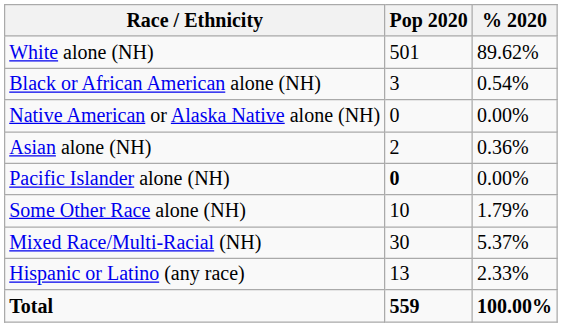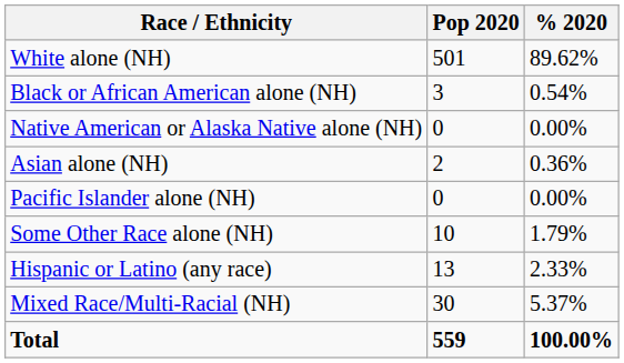 <table class="wikitable">
 <tr>
 <th>Race / Ethnicity</th>
 <th>Pop 2020</th>
 <th>% 2020</th>
 </tr>
 <tr>
 <td><a href='#'>White</a> alone (NH)</td>
 <td>501</td>
 <td>89.62%</td>
 </tr>
 <tr>
 <td><a href='#'>Black or African American</a> alone (NH)</td>
 <td>3</td>
 <td>0.54%</td>
 </tr>
 <tr>
 <td><a href='#'>Native American</a> or <a href='#'>Alaska Native</a> alone (NH)</td>
 <td>0</td>
 <td>0.00%</td>
 </tr>
 <tr>
 <td><a href='#'>Asian</a> alone (NH)</td>
 <td>2</td>
 <td>0.36%</td>
 </tr>
 <tr>
 <td><a href='#'>Pacific Islander</a> alone (NH)</td>
-<td><strong>0</strong></td>
+<td>0</td>
 <td>0.00%</td>
 </tr>
 <tr>
 <td><a href='#'>Some Other Race</a> alone (NH)</td>
 <td>10</td>
 <td>1.79%</td>
 </tr>
 <tr>
+<td><a href='#'>Hispanic or Latino</a> (any race)</td>
+<td>13</td>
+<td>2.33%</td>
+</tr>
+<tr>
 <td><a href='#'>Mixed Race/Multi-Racial</a> (NH)</td>
 <td>30</td>
 <td>5.37%</td>
-</tr>
-<tr>
-<td><a href='#'>Hispanic or Latino</a> (any race)</td>
-<td>13</td>
-<td>2.33%</td>
 </tr>
 <tr>
 <td><strong>Total</strong></td>
 <td><strong>559</strong></td>
 <td><strong>100.00%</strong></td>
 </tr>
 </table>
